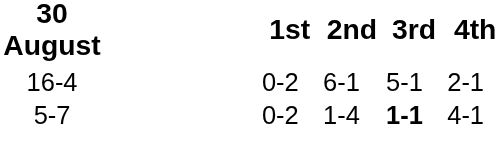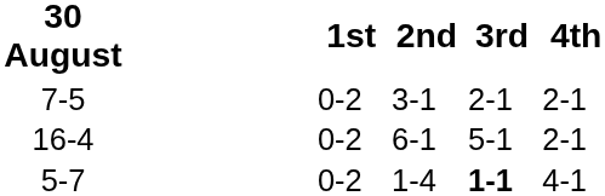 <table width=60% cellspacing=1>
 <tr>
 <th width=20%></th>
 <th width=12%>30 August</th>
 <th width=20%></th>
 <th width=8%>1st</th>
 <th width=8%>2nd</th>
 <th width=8%>3rd</th>
 <th width=8%>4th</th>
+</tr>
+<tr style=font-size:90%>
+<td align=right><strong></strong></td>
+<td align=center>7-5</td>
+<td></td>
+<td>0-2</td>
+<td>3-1</td>
+<td>2-1</td>
+<td>2-1</td>
 </tr>
 <tr style=font-size:90%>
 <td align=right><strong></strong></td>
 <td align=center>16-4</td>
 <td></td>
 <td>0-2</td>
 <td>6-1</td>
 <td>5-1</td>
 <td>2-1</td>
 </tr>
 <tr style=font-size:90%>
 <td align=right></td>
 <td align=center>5-7</td>
 <td><strong></strong></td>
 <td>0-2</td>
 <td>1-4</td>
 <td><strong>1-1</strong></td>
 <td>4-1</td>
 </tr>
 </table>
